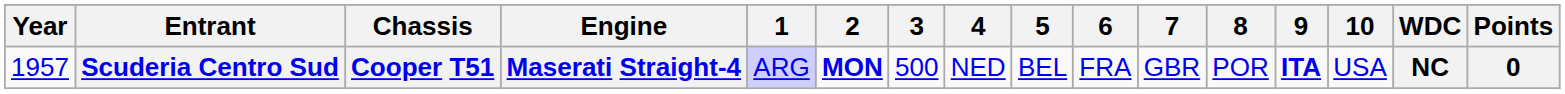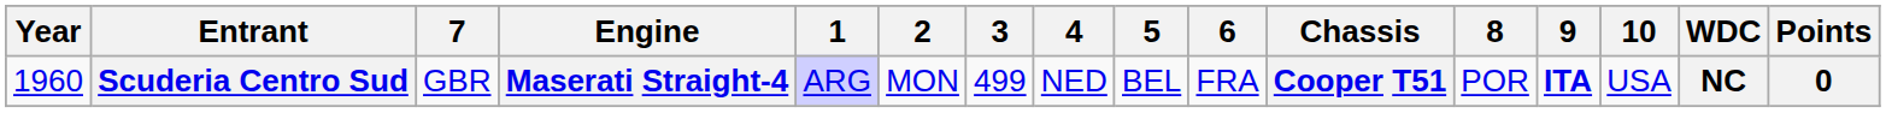 <table class="wikitable" style="text-align:center; font-size:90%">
 <tr>
 <th>Year</th>
 <th>Entrant</th>
-<th>Chassis</th>
+<th>7</th>
 <th>Engine</th>
 <th>1</th>
 <th>2</th>
 <th>3</th>
 <th>4</th>
 <th>5</th>
 <th>6</th>
-<th>7</th>
+<th>Chassis</th>
 <th>8</th>
 <th>9</th>
 <th>10</th>
 <th>WDC</th>
 <th>Points</th>
 </tr>
 <tr>
-<td><a href='#'>1957</a></td>
+<td><a href='#'>1960</a></td>
 <th><a href='#'>Scuderia Centro Sud</a></th>
-<th><a href='#'>Cooper</a> <a href='#'>T51</a></th>
+<td><a href='#'>GBR</a></td>
 <th><a href='#'>Maserati</a> <a href='#'>Straight-4</a></th>
 <td style="background:#CFCFFF;"><a href='#'>ARG</a><br></td>
-<td><strong><a href='#'>MON</a></strong></td>
-<td><a href='#'>500</a></td>
+<td><a href='#'>MON</a></td>
+<td><a href='#'>499</a></td>
 <td><a href='#'>NED</a></td>
 <td><a href='#'>BEL</a></td>
 <td><a href='#'>FRA</a></td>
-<td><a href='#'>GBR</a></td>
+<th><a href='#'>Cooper</a> <a href='#'>T51</a></th>
 <td><a href='#'>POR</a></td>
 <td><strong><a href='#'>ITA</a></strong></td>
 <td><a href='#'>USA</a></td>
 <th>NC</th>
 <th>0</th>
 </tr>
 </table>
